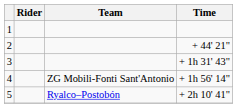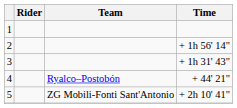 <table class="wikitable">
 <tr>
 <th></th>
 <th>Rider</th>
 <th>Team</th>
 <th>Time</th>
 </tr>
 <tr>
 <td>1</td>
 <td> </td>
 <td></td>
 <td align=right></td>
 </tr>
 <tr>
 <td>2</td>
 <td></td>
 <td></td>
-<td align=right>+ 44' 21"</td>
+<td align=right>+ 1h 56' 14"</td>
 </tr>
 <tr>
 <td>3</td>
 <td></td>
 <td></td>
 <td align=right>+ 1h 31' 43"</td>
 </tr>
 <tr>
 <td>4</td>
 <td></td>
-<td>ZG Mobili-Fonti Sant'Antonio</td>
-<td align=right>+ 1h 56' 14"</td>
+<td><a href='#'>Ryalco–Postobón</a></td>
+<td align=right>+ 44' 21"</td>
 </tr>
 <tr>
 <td>5</td>
 <td></td>
-<td><a href='#'>Ryalco–Postobón</a></td>
+<td>ZG Mobili-Fonti Sant'Antonio</td>
 <td align=right>+ 2h 10' 41"</td>
 </tr>
 <tr>
 </tr>
 </table>
